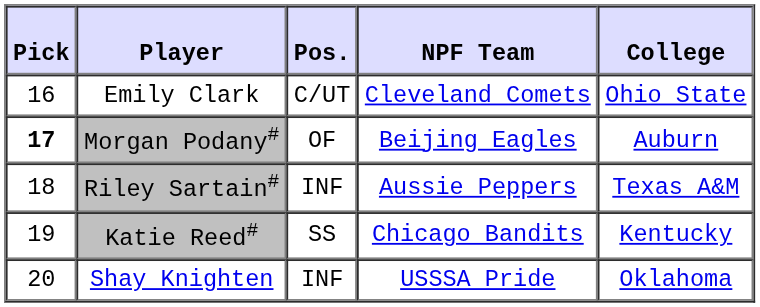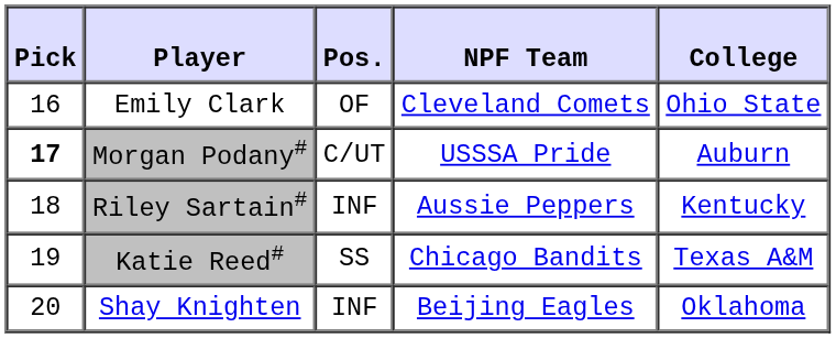 <table border="1" cellpadding="3" cellspacing="0" style="text-align:center;">
 <tr>
 <th style="background:#ddf;"><br>Pick</th>
 <th style="background:#ddf;"><br>Player</th>
 <th style="background:#ddf;"><br>Pos.</th>
 <th style="background:#ddf;"><br>NPF Team</th>
 <th style="background:#ddf;"><br>College</th>
 </tr>
 <tr>
 <td>16</td>
 <td>Emily Clark</td>
-<td>C/UT</td>
+<td>OF</td>
 <td><a href='#'>Cleveland Comets</a></td>
 <td><a href='#'>Ohio State</a></td>
 </tr>
 <tr>
 <td><strong>17</strong></td>
 <td style="background:#C0C0C0;">Morgan Podany<sup>#</sup></td>
-<td>OF</td>
-<td><a href='#'>Beijing Eagles</a></td>
+<td>C/UT</td>
+<td><a href='#'>USSSA Pride</a></td>
 <td><a href='#'>Auburn</a></td>
 </tr>
 <tr>
 <td>18</td>
 <td style="background:#C0C0C0;">Riley Sartain<sup>#</sup></td>
 <td>INF</td>
 <td><a href='#'>Aussie Peppers</a></td>
-<td><a href='#'>Texas A&M</a></td>
+<td><a href='#'>Kentucky</a></td>
 </tr>
 <tr>
 <td>19</td>
 <td style="background:#C0C0C0;">Katie Reed<sup>#</sup></td>
 <td>SS</td>
 <td><a href='#'>Chicago Bandits</a></td>
-<td><a href='#'>Kentucky</a></td>
+<td><a href='#'>Texas A&M</a></td>
 </tr>
 <tr>
 <td>20</td>
 <td><a href='#'>Shay Knighten</a></td>
 <td>INF</td>
-<td><a href='#'>USSSA Pride</a></td>
+<td><a href='#'>Beijing Eagles</a></td>
 <td><a href='#'>Oklahoma</a></td>
 </tr>
 </table>
